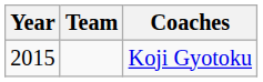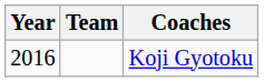 <table class="wikitable">
 <tr>
 <th>Year</th>
 <th>Team</th>
 <th>Coaches</th>
 </tr>
 <tr>
-<td>2015</td>
+<td>2016</td>
 <td></td>
 <td> <a href='#'>Koji Gyotoku</a></td>
 </tr>
 </table>
